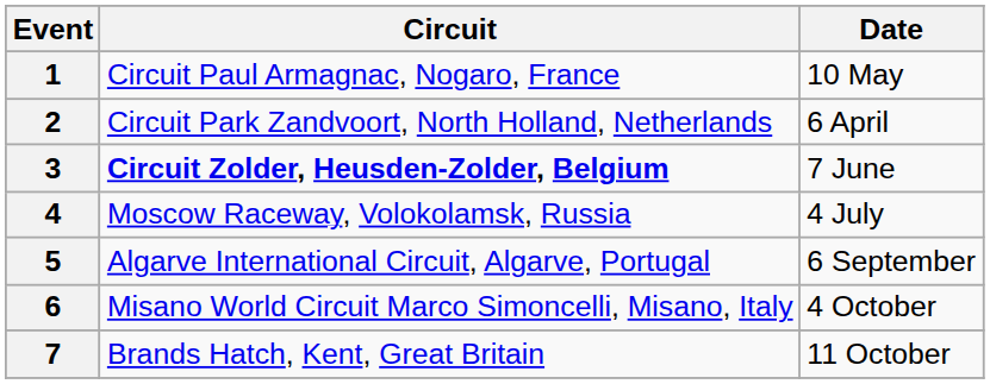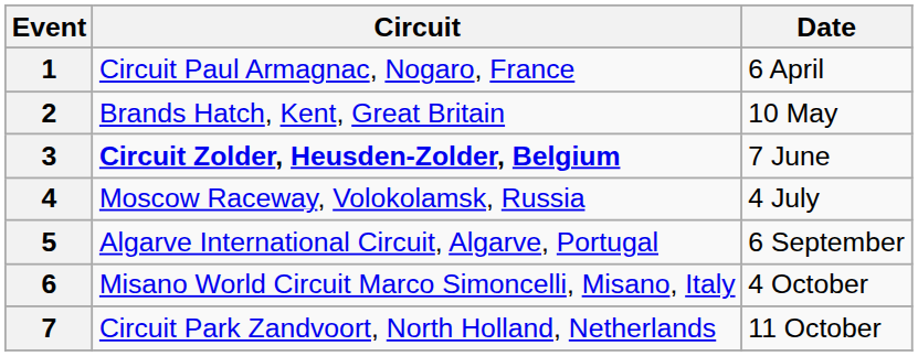 <table class="wikitable" style="font-size: 85%;">
 <tr>
 <th>Event</th>
 <th>Circuit</th>
 <th>Date</th>
 </tr>
 <tr>
 <th>1</th>
 <td> <a href='#'>Circuit Paul Armagnac</a>, <a href='#'>Nogaro</a>, <a href='#'>France</a></td>
-<td>10 May</td>
+<td>6 April</td>
 </tr>
 <tr>
 <th>2</th>
-<td> <a href='#'>Circuit Park Zandvoort</a>, <a href='#'>North Holland</a>, <a href='#'>Netherlands</a></td>
-<td>6 April</td>
+<td> <a href='#'>Brands Hatch</a>, <a href='#'>Kent</a>, <a href='#'>Great Britain</a></td>
+<td>10 May</td>
 </tr>
 <tr>
 <th>3</th>
 <td><strong> <a href='#'>Circuit Zolder</a>, <a href='#'>Heusden-Zolder</a>, <a href='#'>Belgium</a></strong></td>
 <td>7 June</td>
 </tr>
 <tr>
 <th>4</th>
 <td> <a href='#'>Moscow Raceway</a>, <a href='#'>Volokolamsk</a>, <a href='#'>Russia</a></td>
 <td>4 July</td>
 </tr>
 <tr>
 <th>5</th>
 <td> <a href='#'>Algarve International Circuit</a>, <a href='#'>Algarve</a>, <a href='#'>Portugal</a></td>
 <td>6 September</td>
 </tr>
 <tr>
 <th>6</th>
 <td> <a href='#'>Misano World Circuit Marco Simoncelli</a>, <a href='#'>Misano</a>, <a href='#'>Italy</a></td>
 <td>4 October</td>
 </tr>
 <tr>
 <th>7</th>
-<td> <a href='#'>Brands Hatch</a>, <a href='#'>Kent</a>, <a href='#'>Great Britain</a></td>
+<td> <a href='#'>Circuit Park Zandvoort</a>, <a href='#'>North Holland</a>, <a href='#'>Netherlands</a></td>
 <td>11 October</td>
 </tr>
 </table>
